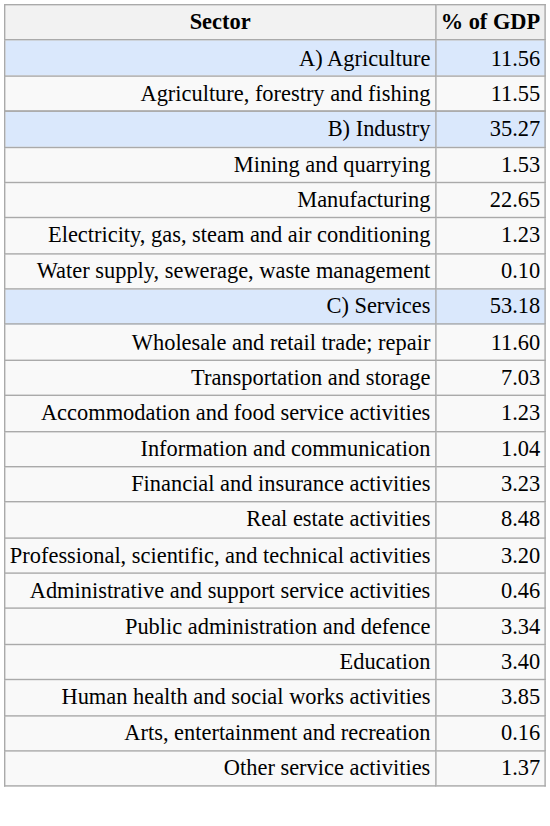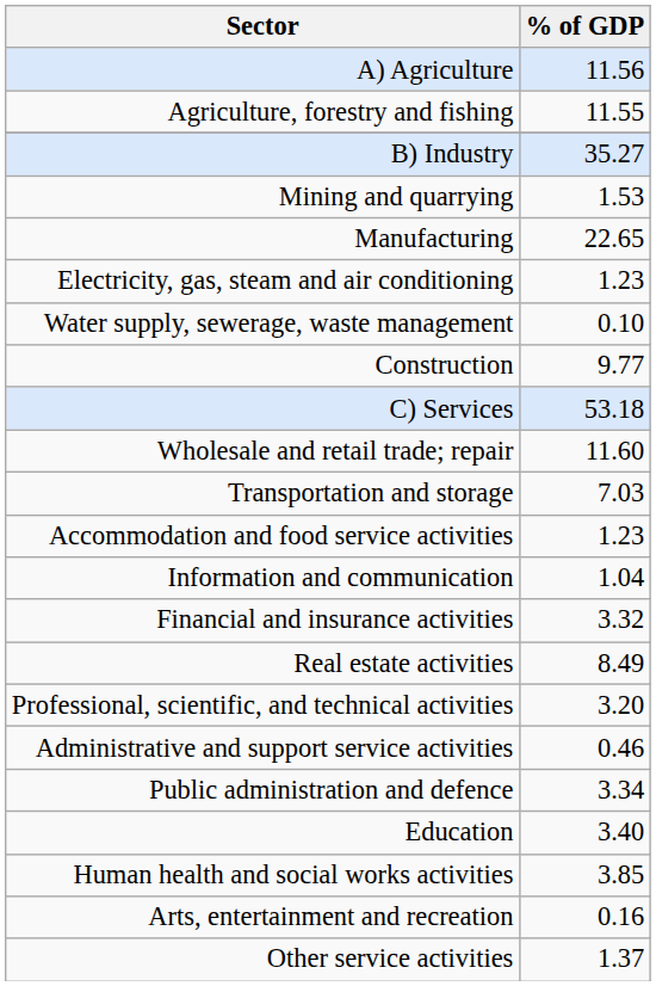 <table class="wikitable col1left" style="text-align:right;">
 <tr>
 <th>Sector</th>
 <th style="background-color:#efefef;">% of GDP</th>
 </tr>
 <tr>
 <td style="background-color:#dae8fc;">A) Agriculture</td>
 <td style="background-color:#dae8fc;">11.56</td>
 </tr>
 <tr>
 <td>Agriculture, forestry and fishing</td>
 <td>11.55</td>
 </tr>
 <tr>
 </tr>
 <tr>
 <td style="background-color:#dae8fc;">B) Industry</td>
 <td style="background-color:#dae8fc;">35.27</td>
 </tr>
 <tr>
 <td>Mining and quarrying</td>
 <td>1.53</td>
 </tr>
 <tr>
 <td>Manufacturing</td>
 <td>22.65</td>
 </tr>
 <tr>
 <td>Electricity, gas, steam and air conditioning</td>
 <td>1.23</td>
 </tr>
 <tr>
 <td>Water supply, sewerage, waste management</td>
 <td>0.10</td>
 </tr>
 <tr>
+<td>Construction</td>
+<td>9.77</td>
+</tr>
+<tr>
 <td style="background-color:#dae8fc;">C) Services</td>
 <td style="background-color:#dae8fc;">53.18</td>
 </tr>
 <tr>
 <td>Wholesale and retail trade; repair</td>
 <td>11.60</td>
 </tr>
 <tr>
 <td>Transportation and storage</td>
 <td>7.03</td>
 </tr>
 <tr>
 <td>Accommodation and food service activities</td>
 <td>1.23</td>
 </tr>
 <tr>
 <td>Information and communication</td>
 <td>1.04</td>
 </tr>
 <tr>
 <td>Financial and insurance activities</td>
-<td>3.23</td>
+<td>3.32</td>
 </tr>
 <tr>
 <td>Real estate activities</td>
-<td>8.48</td>
+<td>8.49</td>
 </tr>
 <tr>
 <td>Professional, scientific, and technical activities</td>
 <td>3.20</td>
 </tr>
 <tr>
 <td>Administrative and support service activities</td>
 <td>0.46</td>
 </tr>
 <tr>
 <td>Public administration and defence</td>
 <td>3.34</td>
 </tr>
 <tr>
 <td>Education</td>
 <td>3.40</td>
 </tr>
 <tr>
 <td>Human health and social works activities</td>
 <td>3.85</td>
 </tr>
 <tr>
 <td>Arts, entertainment and recreation</td>
 <td>0.16</td>
 </tr>
 <tr>
 <td>Other service activities</td>
 <td>1.37</td>
 </tr>
 </table>
